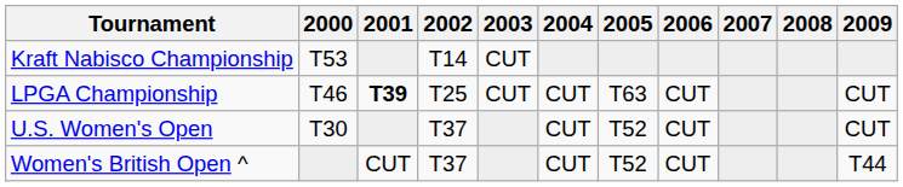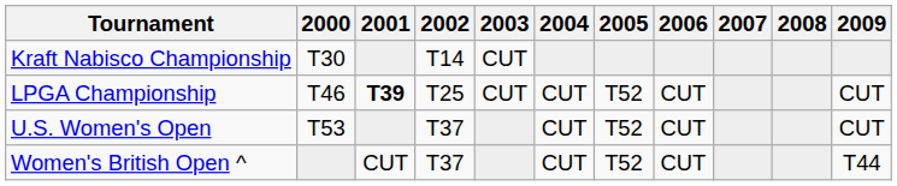 <table class="wikitable" style="font-size:95%;text-align:center;">
 <tr>
 <th>Tournament</th>
 <th>2000</th>
 <th>2001</th>
 <th>2002</th>
 <th>2003</th>
 <th>2004</th>
 <th>2005</th>
 <th>2006</th>
 <th>2007</th>
 <th>2008</th>
 <th>2009</th>
 </tr>
 <tr>
 <td align=left><a href='#'>Kraft Nabisco Championship</a></td>
-<td>T53</td>
+<td>T30</td>
 <td style="background:#eeeeee;"></td>
 <td>T14</td>
 <td>CUT</td>
 <td style="background:#eeeeee;"></td>
 <td style="background:#eeeeee;"></td>
 <td style="background:#eeeeee;"></td>
 <td style="background:#eeeeee;"></td>
 <td style="background:#eeeeee;"></td>
 <td style="background:#eeeeee;"></td>
 </tr>
 <tr>
 <td align=left><a href='#'>LPGA Championship</a></td>
 <td>T46</td>
 <td><strong>T39</strong></td>
 <td>T25</td>
 <td>CUT</td>
 <td>CUT</td>
-<td>T63</td>
+<td>T52</td>
 <td>CUT</td>
 <td style="background:#eeeeee;"></td>
 <td style="background:#eeeeee;"></td>
 <td>CUT</td>
 </tr>
 <tr>
 <td align=left><a href='#'>U.S. Women's Open</a></td>
-<td>T30</td>
+<td>T53</td>
 <td style="background:#eeeeee;"></td>
 <td>T37</td>
 <td style="background:#eeeeee;"></td>
 <td>CUT</td>
 <td>T52</td>
 <td>CUT</td>
 <td style="background:#eeeeee;"></td>
 <td style="background:#eeeeee;"></td>
 <td>CUT</td>
 </tr>
 <tr>
 <td align=left><a href='#'>Women's British Open</a> ^</td>
 <td style="background:#eeeeee;"></td>
 <td>CUT</td>
 <td>T37</td>
 <td style="background:#eeeeee;"></td>
 <td>CUT</td>
 <td>T52</td>
 <td>CUT</td>
 <td style="background:#eeeeee;"></td>
 <td style="background:#eeeeee;"></td>
 <td>T44</td>
 </tr>
 </table>
